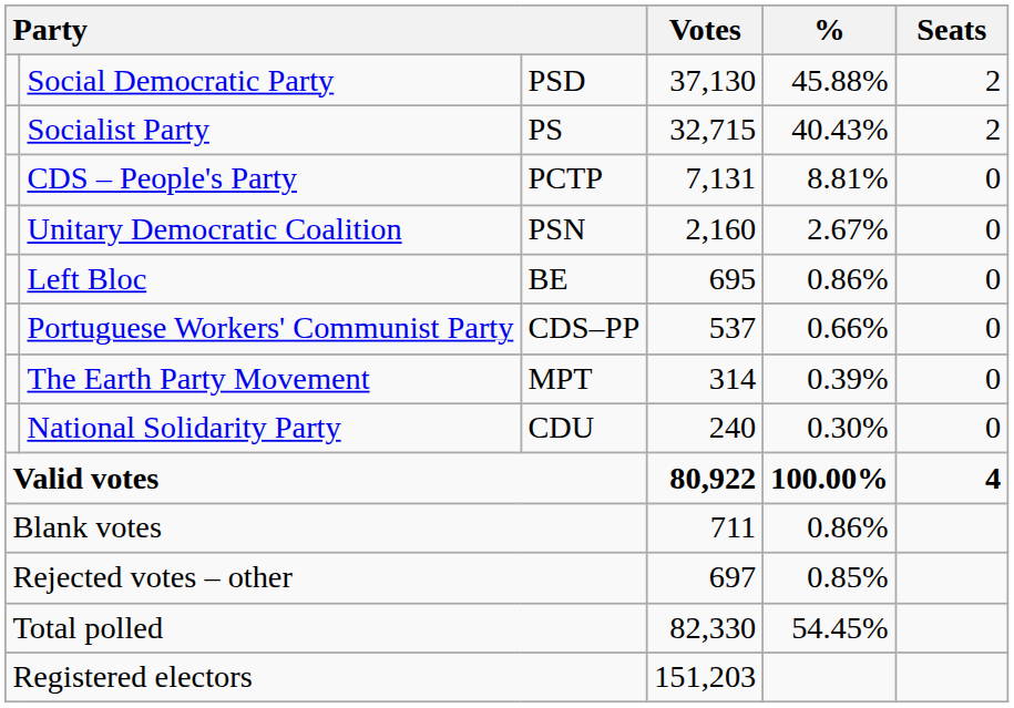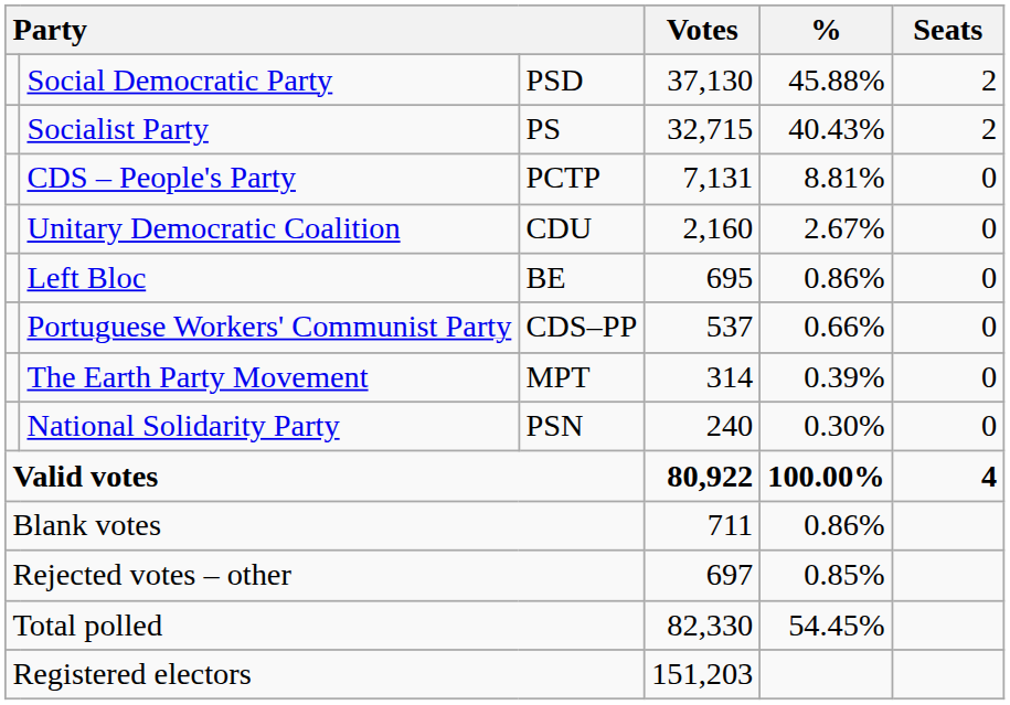 <table class="wikitable" border="1" style="text-align:right;">
 <tr>
 <th style="text-align:left;" colspan=3>Party</th>
 <th align=center width="50">Votes</th>
 <th align=center width="50">%</th>
 <th align=center width="50">Seats</th>
 </tr>
 <tr>
 <td></td>
 <td align=left><a href='#'>Social Democratic Party</a></td>
 <td align=left>PSD</td>
 <td>37,130</td>
 <td>45.88%</td>
 <td>2</td>
 </tr>
 <tr>
 <td></td>
 <td align=left><a href='#'>Socialist Party</a></td>
 <td align=left>PS</td>
 <td>32,715</td>
 <td>40.43%</td>
 <td>2</td>
 </tr>
 <tr>
 <td></td>
 <td align=left><a href='#'>CDS – People's Party</a></td>
 <td align=left>PCTP</td>
 <td>7,131</td>
 <td>8.81%</td>
 <td>0</td>
 </tr>
 <tr>
 <td></td>
 <td align=left style="white-space: nowrap;"><a href='#'>Unitary Democratic Coalition</a></td>
-<td align=left>PSN</td>
+<td align=left>CDU</td>
 <td>2,160</td>
 <td>2.67%</td>
 <td>0</td>
 </tr>
 <tr>
 <td></td>
 <td align=left><a href='#'>Left Bloc</a></td>
 <td align=left>BE</td>
 <td>695</td>
 <td>0.86%</td>
 <td>0</td>
 </tr>
 <tr>
 <td></td>
 <td align=left><a href='#'>Portuguese Workers' Communist Party</a></td>
 <td align=left style="white-space: nowrap;">CDS–PP</td>
 <td>537</td>
 <td>0.66%</td>
 <td>0</td>
 </tr>
 <tr>
 <td></td>
 <td align=left><a href='#'>The Earth Party Movement</a></td>
 <td align=left>MPT</td>
 <td>314</td>
 <td>0.39%</td>
 <td>0</td>
 </tr>
 <tr>
 <td></td>
 <td align=left><a href='#'>National Solidarity Party</a></td>
-<td align=left>CDU</td>
+<td align=left>PSN</td>
 <td>240</td>
 <td>0.30%</td>
 <td>0</td>
 </tr>
 <tr style="font-weight:bold">
 <td align=left colspan=3>Valid votes</td>
 <td>80,922</td>
 <td>100.00%</td>
 <td>4</td>
 </tr>
 <tr>
 <td align=left colspan=3>Blank votes</td>
 <td>711</td>
 <td>0.86%</td>
 <td></td>
 </tr>
 <tr>
 <td align=left colspan=3>Rejected votes – other</td>
 <td>697</td>
 <td>0.85%</td>
 <td></td>
 </tr>
 <tr>
 <td align=left colspan=3>Total polled</td>
 <td>82,330</td>
 <td>54.45%</td>
 <td></td>
 </tr>
 <tr>
 <td align=left colspan=3>Registered electors</td>
 <td>151,203</td>
 <td></td>
 <td></td>
 </tr>
 </table>
